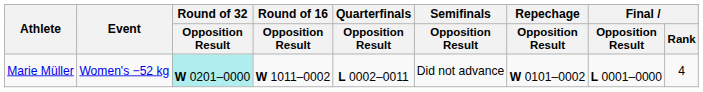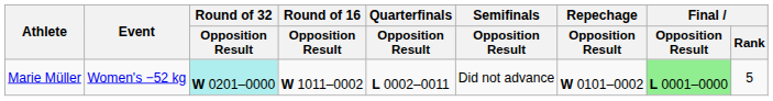 <table class="wikitable" style="font-size:90%">
 <tr>
 <th rowspan="2">Athlete</th>
 <th rowspan="2">Event</th>
 <th>Round of 32</th>
 <th>Round of 16</th>
 <th>Quarterfinals</th>
 <th>Semifinals</th>
 <th>Repechage</th>
 <th colspan=2>Final / </th>
 </tr>
 <tr style="font-size:95%">
 <th>Opposition<br>Result</th>
 <th>Opposition<br>Result</th>
 <th>Opposition<br>Result</th>
 <th>Opposition<br>Result</th>
 <th>Opposition<br>Result</th>
 <th>Opposition<br>Result</th>
 <th>Rank</th>
 </tr>
 <tr align=center>
 <td align=left><a href='#'>Marie Müller</a></td>
 <td align=left><a href='#'>Women's −52 kg</a></td>
 <td style="background: paleturquoise;"><br><strong>W</strong> 0201–0000</td>
 <td><br><strong>W</strong> 1011–0002</td>
 <td><br><strong>L</strong> 0002–0011</td>
 <td>Did not advance</td>
 <td><br><strong>W</strong> 0101–0002</td>
-<td><br><strong>L</strong> 0001–0000</td>
-<td>4</td>
+<td style="background: lightgreen;"><br><strong>L</strong> 0001–0000</td>
+<td>5</td>
 </tr>
 </table>
